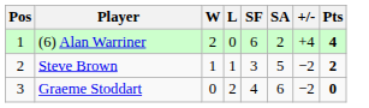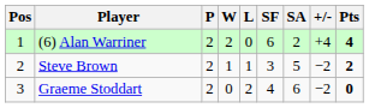 <table class="wikitable" style="text-align:center; margin: 1em auto 1em auto, align:left">
 <tr>
 <th width=20>Pos</th>
 <th width=168>Player</th>
+<th width=3>P</th>
 <th width=3>W</th>
 <th width=3>L</th>
 <th width=20>SF</th>
 <th width=20>SA</th>
 <th width=20>+/-</th>
 <th width=20>Pts</th>
 </tr>
 <tr align=center style="background: #ccffcc;">
 <td>1</td>
 <td align="left"> (6) <a href='#'>Alan Warriner</a></td>
 <td>2</td>
+<td>2</td>
 <td>0</td>
 <td>6</td>
 <td>2</td>
 <td>+4</td>
 <td><strong>4</strong></td>
 </tr>
 <tr align=center>
 <td>2</td>
 <td align="left"> <a href='#'>Steve Brown</a></td>
+<td>2</td>
 <td>1</td>
 <td>1</td>
 <td>3</td>
 <td>5</td>
 <td>−2</td>
 <td><strong>2</strong></td>
 </tr>
 <tr align=center>
 <td>3</td>
 <td align="left"> <a href='#'>Graeme Stoddart</a></td>
+<td>2</td>
 <td>0</td>
 <td>2</td>
 <td>4</td>
 <td>6</td>
 <td>−2</td>
 <td><strong>0</strong></td>
 </tr>
 </table>
